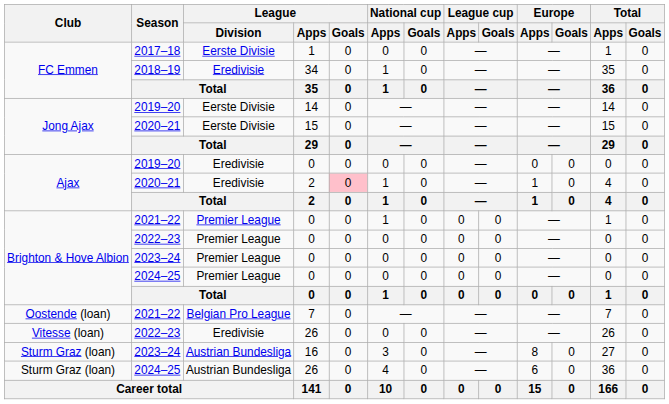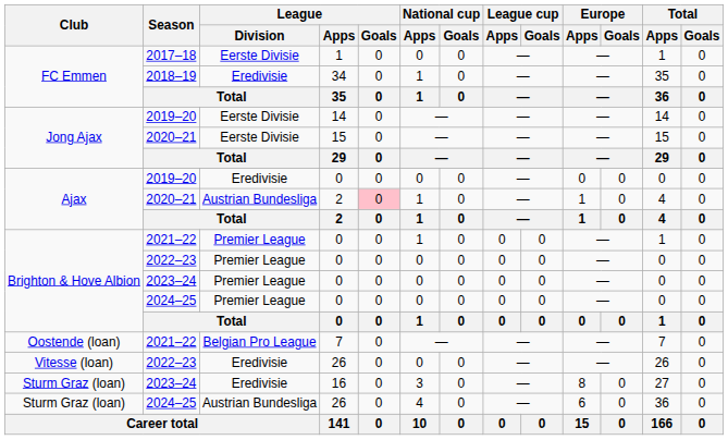 <table class="wikitable" style="text-align: center;">
 <tr>
 <th rowspan="2">Club</th>
 <th rowspan="2">Season</th>
 <th colspan="3">League</th>
 <th colspan="2">National cup</th>
 <th colspan="2">League cup</th>
 <th colspan="2">Europe</th>
 <th colspan="2">Total</th>
 </tr>
 <tr>
 <th>Division</th>
 <th>Apps</th>
 <th>Goals</th>
 <th>Apps</th>
 <th>Goals</th>
 <th>Apps</th>
 <th>Goals</th>
 <th>Apps</th>
 <th>Goals</th>
 <th>Apps</th>
 <th>Goals</th>
 </tr>
 <tr>
 <td rowspan="3"><a href='#'>FC Emmen</a></td>
 <td><a href='#'>2017–18</a></td>
 <td><a href='#'>Eerste Divisie</a></td>
 <td>1</td>
 <td>0</td>
 <td>0</td>
 <td>0</td>
 <td colspan="2">—</td>
 <td colspan="2">—</td>
 <td>1</td>
 <td>0</td>
 </tr>
 <tr>
 <td><a href='#'>2018–19</a></td>
 <td><a href='#'>Eredivisie</a></td>
 <td>34</td>
 <td>0</td>
 <td>1</td>
 <td>0</td>
 <td colspan="2">—</td>
 <td colspan="2">—</td>
 <td>35</td>
 <td>0</td>
 </tr>
 <tr>
 <th colspan="2">Total</th>
 <th>35</th>
 <th>0</th>
 <th>1</th>
 <th>0</th>
 <th colspan="2">—</th>
 <th colspan="2">—</th>
 <th>36</th>
 <th>0</th>
 </tr>
 <tr>
 <td rowspan="3"><a href='#'>Jong Ajax</a></td>
 <td><a href='#'>2019–20</a></td>
 <td>Eerste Divisie</td>
 <td>14</td>
 <td>0</td>
 <td colspan="2">—</td>
 <td colspan="2">—</td>
 <td colspan="2">—</td>
 <td>14</td>
 <td>0</td>
 </tr>
 <tr>
 <td><a href='#'>2020–21</a></td>
 <td>Eerste Divisie</td>
 <td>15</td>
 <td>0</td>
 <td colspan="2">—</td>
 <td colspan="2">—</td>
 <td colspan="2">—</td>
 <td>15</td>
 <td>0</td>
 </tr>
 <tr>
 <th colspan="2">Total</th>
 <th>29</th>
 <th>0</th>
 <th colspan="2">—</th>
 <th colspan="2">—</th>
 <th colspan="2">—</th>
 <th>29</th>
 <th>0</th>
 </tr>
 <tr>
 <td rowspan="3"><a href='#'>Ajax</a></td>
 <td><a href='#'>2019–20</a></td>
 <td>Eredivisie</td>
 <td>0</td>
 <td>0</td>
 <td>0</td>
 <td>0</td>
 <td colspan="2">—</td>
 <td>0</td>
 <td>0</td>
 <td>0</td>
 <td>0</td>
 </tr>
 <tr>
 <td><a href='#'>2020–21</a></td>
-<td>Eredivisie</td>
+<td><a href='#'>Austrian Bundesliga</a></td>
 <td>2</td>
 <td style="background: pink;">0</td>
 <td>1</td>
 <td>0</td>
 <td colspan="2">—</td>
 <td>1</td>
 <td>0</td>
 <td>4</td>
 <td>0</td>
 </tr>
 <tr>
 <th colspan="2">Total</th>
 <th>2</th>
 <th>0</th>
 <th>1</th>
 <th>0</th>
 <th colspan="2">—</th>
 <th>1</th>
 <th>0</th>
 <th>4</th>
 <th>0</th>
 </tr>
 <tr>
 <td rowspan="5"><a href='#'>Brighton & Hove Albion</a></td>
 <td><a href='#'>2021–22</a></td>
 <td><a href='#'>Premier League</a></td>
 <td>0</td>
 <td>0</td>
 <td>1</td>
 <td>0</td>
 <td>0</td>
 <td>0</td>
 <td colspan="2">—</td>
 <td>1</td>
 <td>0</td>
 </tr>
 <tr>
 <td><a href='#'>2022–23</a></td>
 <td>Premier League</td>
 <td>0</td>
 <td>0</td>
 <td>0</td>
 <td>0</td>
 <td>0</td>
 <td>0</td>
 <td colspan="2">—</td>
 <td>0</td>
 <td>0</td>
 </tr>
 <tr>
 <td><a href='#'>2023–24</a></td>
 <td>Premier League</td>
 <td>0</td>
 <td>0</td>
 <td>0</td>
 <td>0</td>
 <td>0</td>
 <td>0</td>
 <td colspan="2">—</td>
 <td>0</td>
 <td>0</td>
 </tr>
 <tr>
 <td><a href='#'>2024–25</a></td>
 <td>Premier League</td>
 <td>0</td>
 <td>0</td>
 <td>0</td>
 <td>0</td>
 <td>0</td>
 <td>0</td>
 <td colspan="2">—</td>
 <td>0</td>
 <td>0</td>
 </tr>
 <tr>
 <th colspan="2">Total</th>
 <th>0</th>
 <th>0</th>
 <th>1</th>
 <th>0</th>
 <th>0</th>
 <th>0</th>
 <th>0</th>
 <th>0</th>
 <th>1</th>
 <th>0</th>
 </tr>
 <tr>
 <td><a href='#'>Oostende</a> (loan)</td>
 <td><a href='#'>2021–22</a></td>
 <td><a href='#'>Belgian Pro League</a></td>
 <td>7</td>
 <td>0</td>
 <td colspan="2">—</td>
 <td colspan="2">—</td>
 <td colspan="2">—</td>
 <td>7</td>
 <td>0</td>
 </tr>
 <tr>
 <td><a href='#'>Vitesse</a> (loan)</td>
 <td><a href='#'>2022–23</a></td>
 <td>Eredivisie</td>
 <td>26</td>
 <td>0</td>
 <td>0</td>
 <td>0</td>
 <td colspan="2">—</td>
 <td colspan="2">—</td>
 <td>26</td>
 <td>0</td>
 </tr>
 <tr>
 <td><a href='#'>Sturm Graz</a> (loan)</td>
 <td><a href='#'>2023–24</a></td>
-<td><a href='#'>Austrian Bundesliga</a></td>
+<td>Eredivisie</td>
 <td>16</td>
 <td>0</td>
 <td>3</td>
 <td>0</td>
 <td colspan="2">—</td>
 <td>8</td>
 <td>0</td>
 <td>27</td>
 <td>0</td>
 </tr>
 <tr>
 <td>Sturm Graz (loan)</td>
 <td><a href='#'>2024–25</a></td>
 <td>Austrian Bundesliga</td>
 <td>26</td>
 <td>0</td>
 <td>4</td>
 <td>0</td>
 <td colspan="2">—</td>
 <td>6</td>
 <td>0</td>
 <td>36</td>
 <td>0</td>
 </tr>
 <tr>
 <th colspan="3">Career total</th>
 <th>141</th>
 <th>0</th>
 <th>10</th>
 <th>0</th>
 <th>0</th>
 <th>0</th>
 <th>15</th>
 <th>0</th>
 <th>166</th>
 <th>0</th>
 </tr>
 </table>
